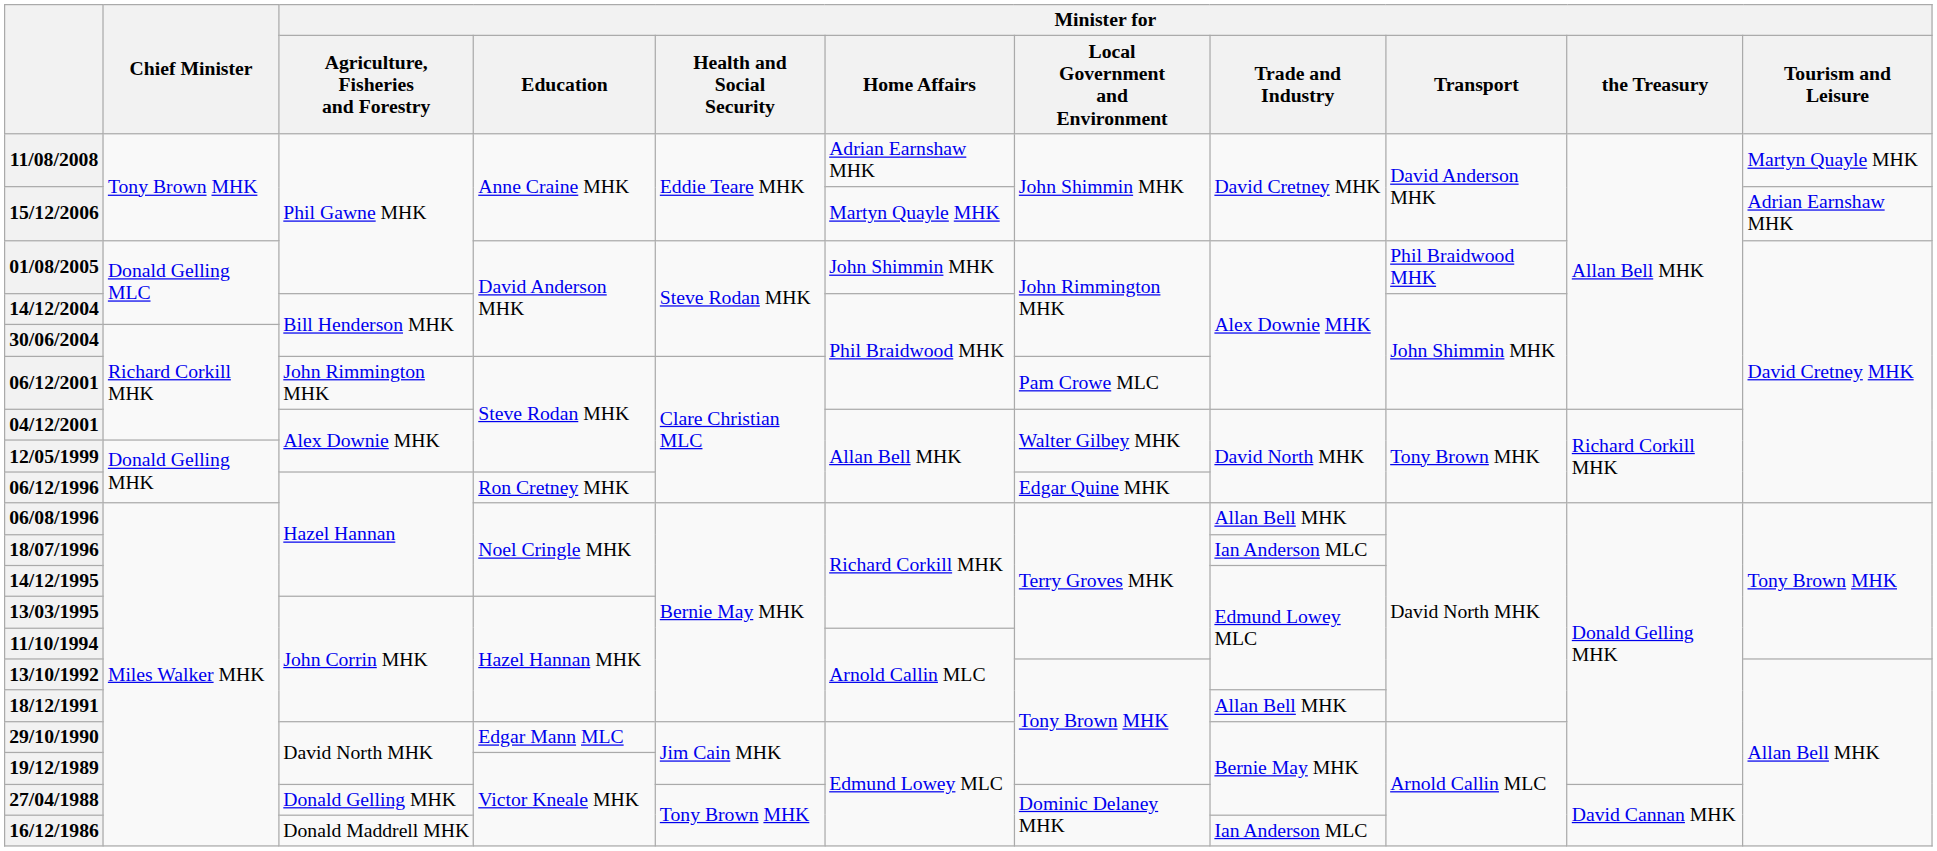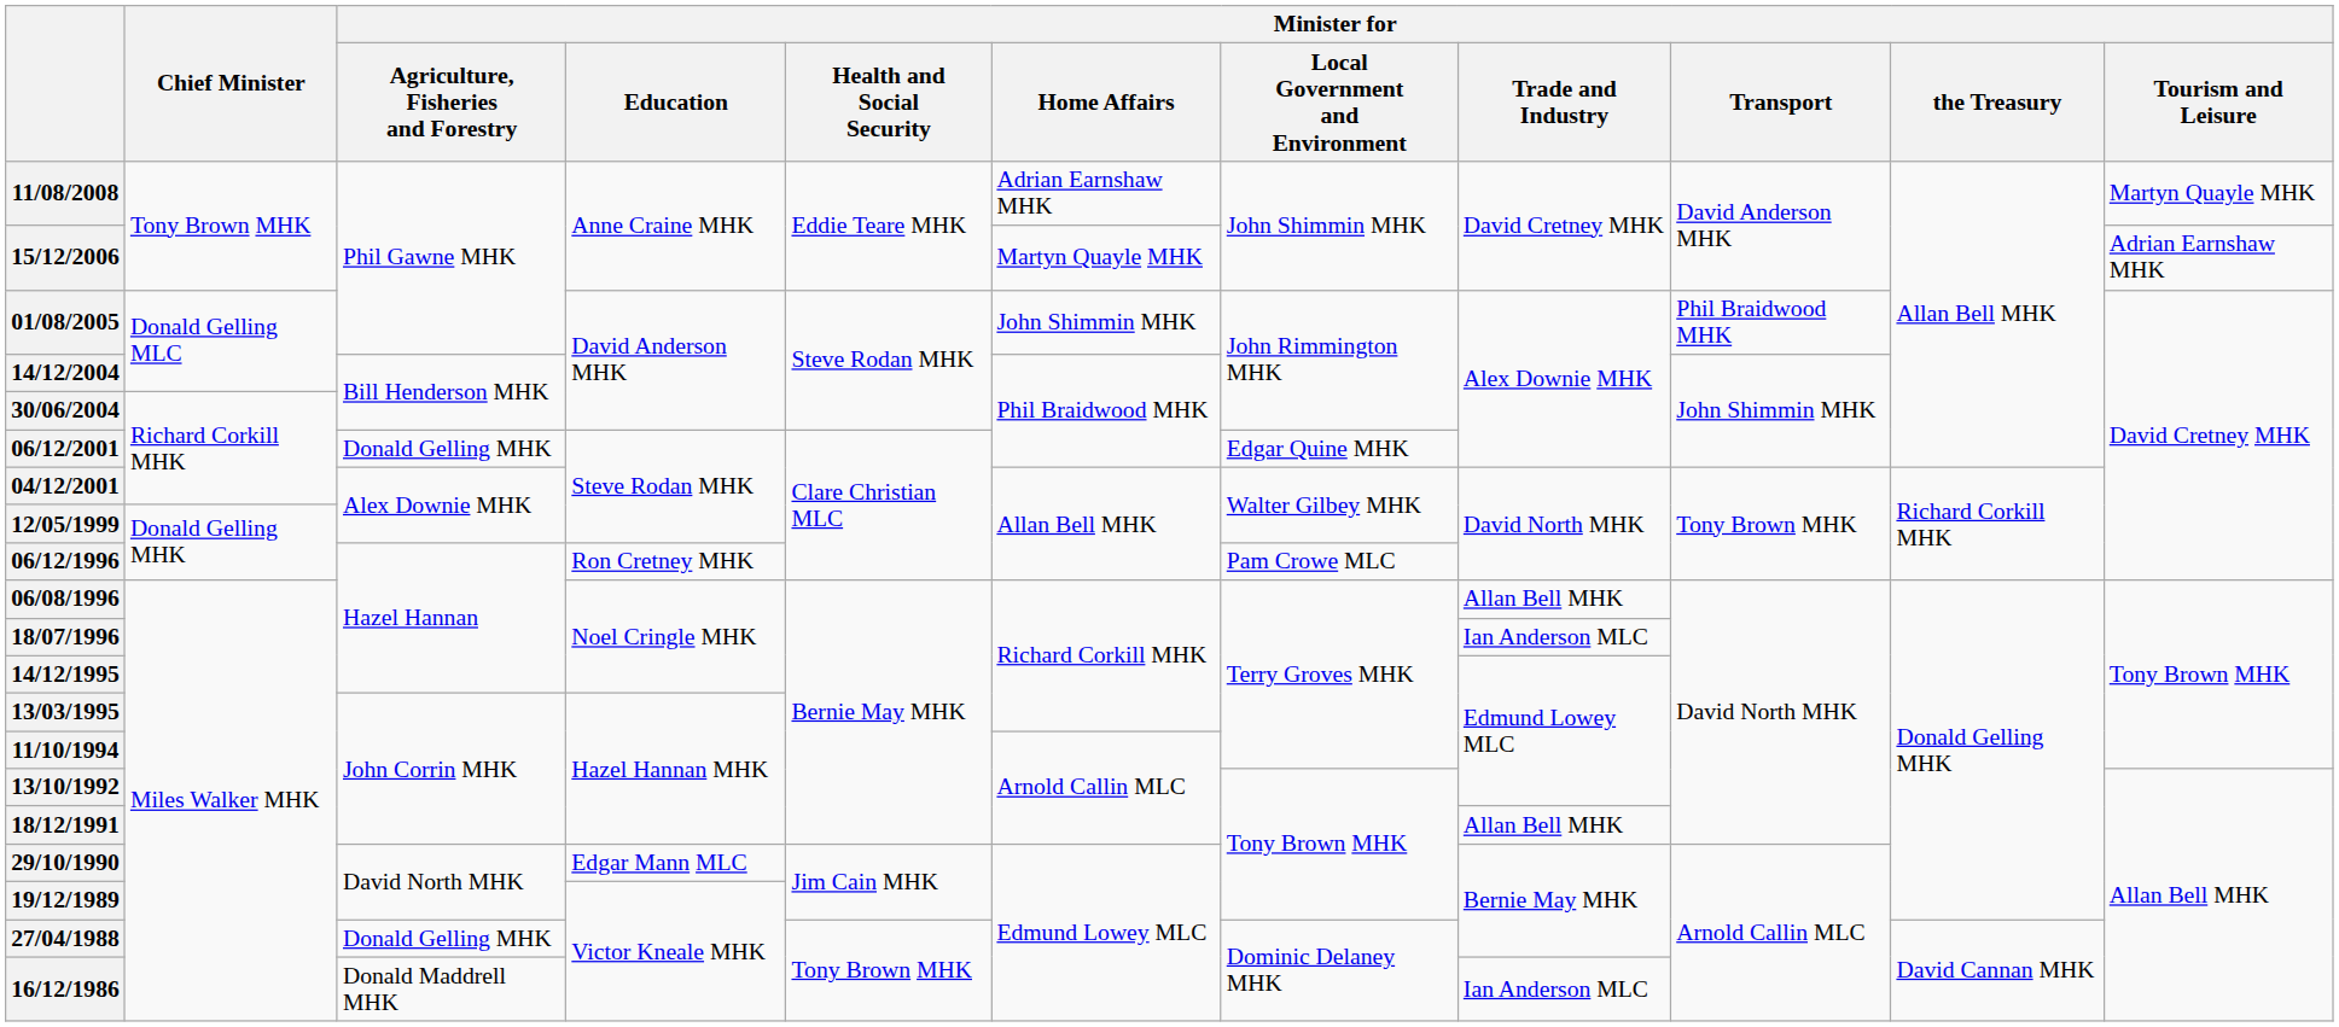 <table class="wikitable">
 <tr>
 <th rowspan="2"></th>
 <th rowspan="2">Chief Minister</th>
 <th colspan="9">Minister for</th>
 </tr>
 <tr>
 <th>Agriculture,<br>Fisheries<br>and Forestry</th>
 <th>Education</th>
 <th>Health and<br>Social<br>Security</th>
 <th>Home Affairs</th>
 <th>Local<br>Government<br>and<br>Environment</th>
 <th>Trade and<br>Industry</th>
 <th>Transport</th>
 <th>the Treasury</th>
 <th>Tourism and<br>Leisure</th>
 </tr>
 <tr>
 <th>11/08/2008</th>
 <td rowspan="2"><a href='#'>Tony Brown</a> <a href='#'>MHK</a></td>
 <td rowspan="3"><a href='#'>Phil Gawne</a> MHK</td>
 <td rowspan="2"><a href='#'>Anne Craine</a> MHK</td>
 <td rowspan="2"><a href='#'>Eddie Teare</a> MHK</td>
 <td><a href='#'>Adrian Earnshaw</a> MHK</td>
 <td rowspan="2"><a href='#'>John Shimmin</a> MHK</td>
 <td rowspan="2"><a href='#'>David Cretney</a> MHK</td>
 <td rowspan="2"><a href='#'>David Anderson</a> MHK</td>
 <td rowspan="6"><a href='#'>Allan Bell</a> MHK</td>
 <td><a href='#'>Martyn Quayle</a> MHK</td>
 </tr>
 <tr>
 <th>15/12/2006</th>
 <td><a href='#'>Martyn Quayle</a> <a href='#'>MHK</a></td>
 <td><a href='#'>Adrian Earnshaw</a> MHK</td>
 </tr>
 <tr>
 <th>01/08/2005</th>
 <td rowspan="2"><a href='#'>Donald Gelling</a> <a href='#'>MLC</a></td>
 <td rowspan="3"><a href='#'>David Anderson</a> MHK</td>
 <td rowspan="3"><a href='#'>Steve Rodan</a> MHK</td>
 <td><a href='#'>John Shimmin</a> MHK</td>
 <td rowspan="3"><a href='#'>John Rimmington</a> MHK</td>
 <td rowspan="4"><a href='#'>Alex Downie</a> <a href='#'>MHK</a></td>
 <td><a href='#'>Phil Braidwood</a> <a href='#'>MHK</a></td>
 <td rowspan="7"><a href='#'>David Cretney</a> <a href='#'>MHK</a></td>
 </tr>
 <tr>
 <th>14/12/2004</th>
 <td rowspan="2"><a href='#'>Bill Henderson</a> MHK</td>
 <td rowspan="3"><a href='#'>Phil Braidwood</a> MHK</td>
 <td rowspan="3"><a href='#'>John Shimmin</a> MHK</td>
 </tr>
 <tr>
 <th>30/06/2004</th>
 <td rowspan="3"><a href='#'>Richard Corkill</a> MHK</td>
 </tr>
 <tr>
 <th>06/12/2001</th>
-<td><a href='#'>John Rimmington</a> MHK</td>
+<td><a href='#'>Donald Gelling</a> MHK</td>
 <td rowspan="3"><a href='#'>Steve Rodan</a> MHK</td>
 <td rowspan="4"><a href='#'>Clare Christian</a> <a href='#'>MLC</a></td>
-<td><a href='#'>Pam Crowe</a> MLC</td>
+<td><a href='#'>Edgar Quine</a> MHK</td>
 </tr>
 <tr>
 <th>04/12/2001</th>
 <td rowspan="2"><a href='#'>Alex Downie</a> MHK</td>
 <td rowspan="3"><a href='#'>Allan Bell</a> MHK</td>
 <td rowspan="2"><a href='#'>Walter Gilbey</a> MHK</td>
 <td rowspan="3"><a href='#'>David North</a> MHK</td>
 <td rowspan="3"><a href='#'>Tony Brown</a> MHK</td>
 <td rowspan="3"><a href='#'>Richard Corkill</a> MHK</td>
 </tr>
 <tr>
 <th>12/05/1999</th>
 <td rowspan="2"><a href='#'>Donald Gelling</a> MHK</td>
 </tr>
 <tr>
 <th>06/12/1996</th>
 <td rowspan="4"><a href='#'>Hazel Hannan</a></td>
 <td><a href='#'>Ron Cretney</a> MHK</td>
-<td><a href='#'>Edgar Quine</a> MHK</td>
+<td><a href='#'>Pam Crowe</a> MLC</td>
 </tr>
 <tr>
 <th>06/08/1996</th>
 <td rowspan="11"><a href='#'>Miles Walker</a> MHK</td>
 <td rowspan="3"><a href='#'>Noel Cringle</a> MHK</td>
 <td rowspan="7"><a href='#'>Bernie May</a> MHK</td>
 <td rowspan="4"><a href='#'>Richard Corkill</a> MHK</td>
 <td rowspan="5"><a href='#'>Terry Groves</a> MHK</td>
 <td><a href='#'>Allan Bell</a> MHK</td>
 <td rowspan="7">David North MHK</td>
 <td rowspan="9"><a href='#'>Donald Gelling</a> MHK</td>
 <td rowspan="5"><a href='#'>Tony Brown</a> <a href='#'>MHK</a></td>
 </tr>
 <tr>
 <th>18/07/1996</th>
 <td><a href='#'>Ian Anderson</a> MLC</td>
 </tr>
 <tr>
 <th>14/12/1995</th>
 <td rowspan="4"><a href='#'>Edmund Lowey</a> MLC</td>
 </tr>
 <tr>
 <th>13/03/1995</th>
 <td rowspan="4"><a href='#'>John Corrin</a> MHK</td>
 <td rowspan="4"><a href='#'>Hazel Hannan</a> MHK</td>
 </tr>
 <tr>
 <th>11/10/1994</th>
 <td rowspan="3"><a href='#'>Arnold Callin</a> MLC</td>
 </tr>
 <tr>
 <th>13/10/1992</th>
 <td rowspan="4"><a href='#'>Tony Brown</a> <a href='#'>MHK</a></td>
 <td rowspan="6"><a href='#'>Allan Bell</a> MHK</td>
 </tr>
 <tr>
 <th>18/12/1991</th>
 <td><a href='#'>Allan Bell</a> MHK</td>
 </tr>
 <tr>
 <th>29/10/1990</th>
 <td rowspan="2">David North MHK</td>
 <td><a href='#'>Edgar Mann</a> <a href='#'>MLC</a></td>
 <td rowspan="2"><a href='#'>Jim Cain</a> MHK</td>
 <td rowspan="4"><a href='#'>Edmund Lowey</a> MLC</td>
 <td rowspan="3"><a href='#'>Bernie May</a> MHK</td>
 <td rowspan="4"><a href='#'>Arnold Callin</a> MLC</td>
 </tr>
 <tr>
 <th>19/12/1989</th>
 <td rowspan="3"><a href='#'>Victor Kneale</a> MHK</td>
 </tr>
 <tr>
 <th>27/04/1988</th>
 <td><a href='#'>Donald Gelling</a> MHK</td>
 <td rowspan="2"><a href='#'>Tony Brown</a> <a href='#'>MHK</a></td>
 <td rowspan="2"><a href='#'>Dominic Delaney</a> MHK</td>
 <td rowspan="2"><a href='#'>David Cannan</a> MHK</td>
 </tr>
 <tr>
 <th>16/12/1986</th>
 <td>Donald Maddrell MHK</td>
 <td><a href='#'>Ian Anderson</a> MLC</td>
 </tr>
 </table>
